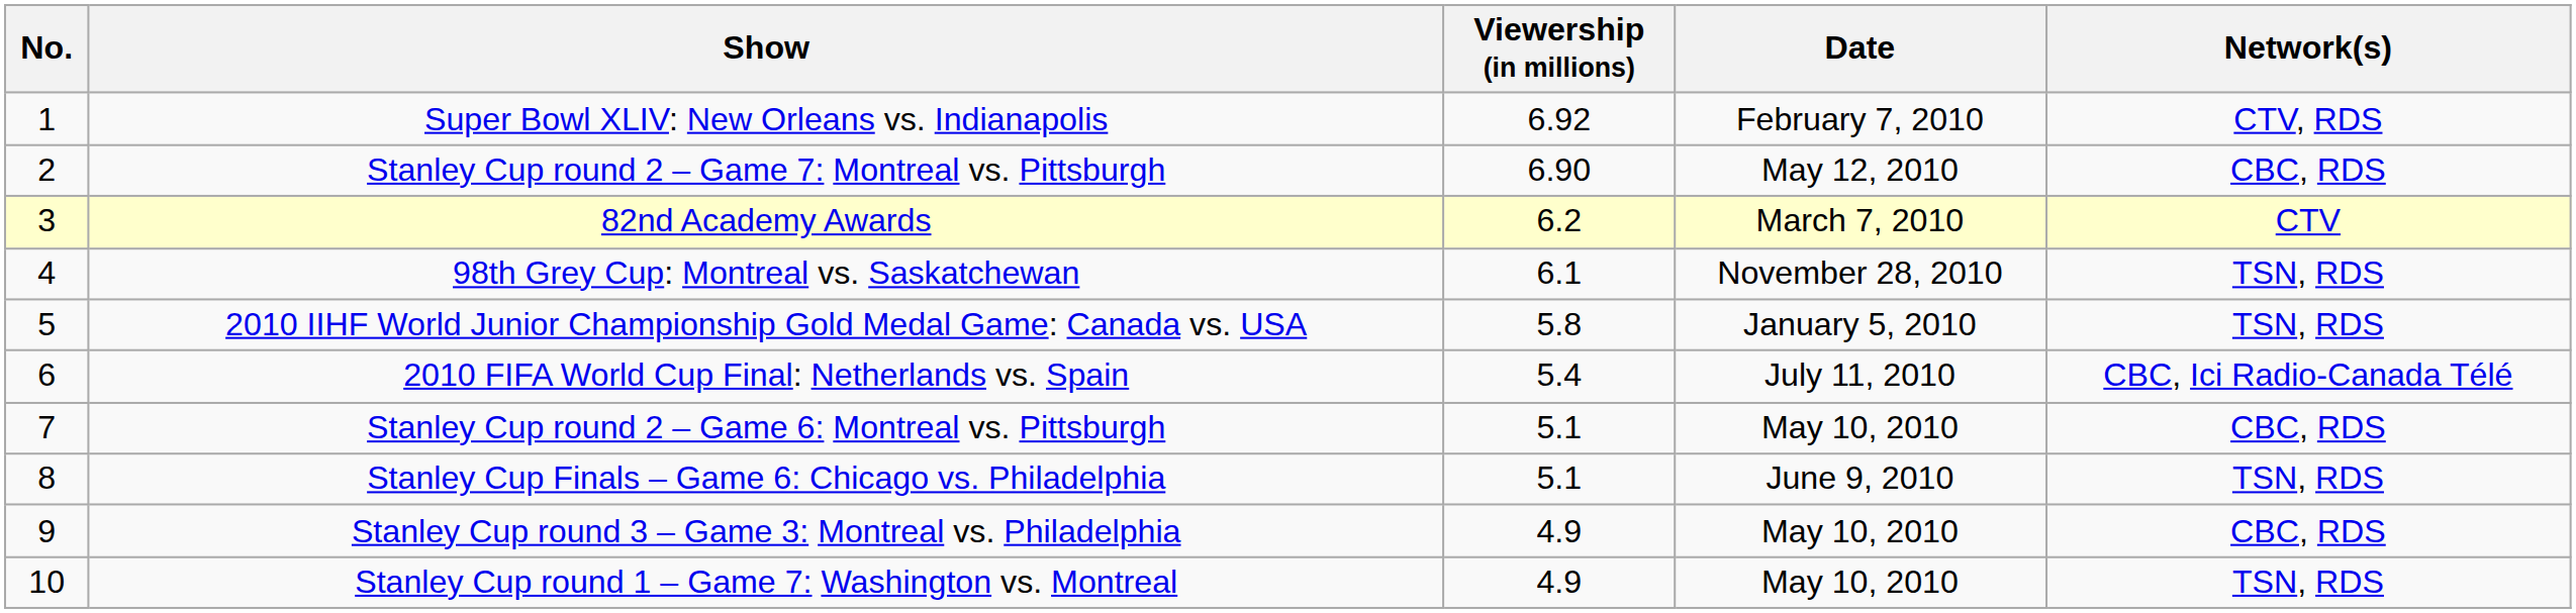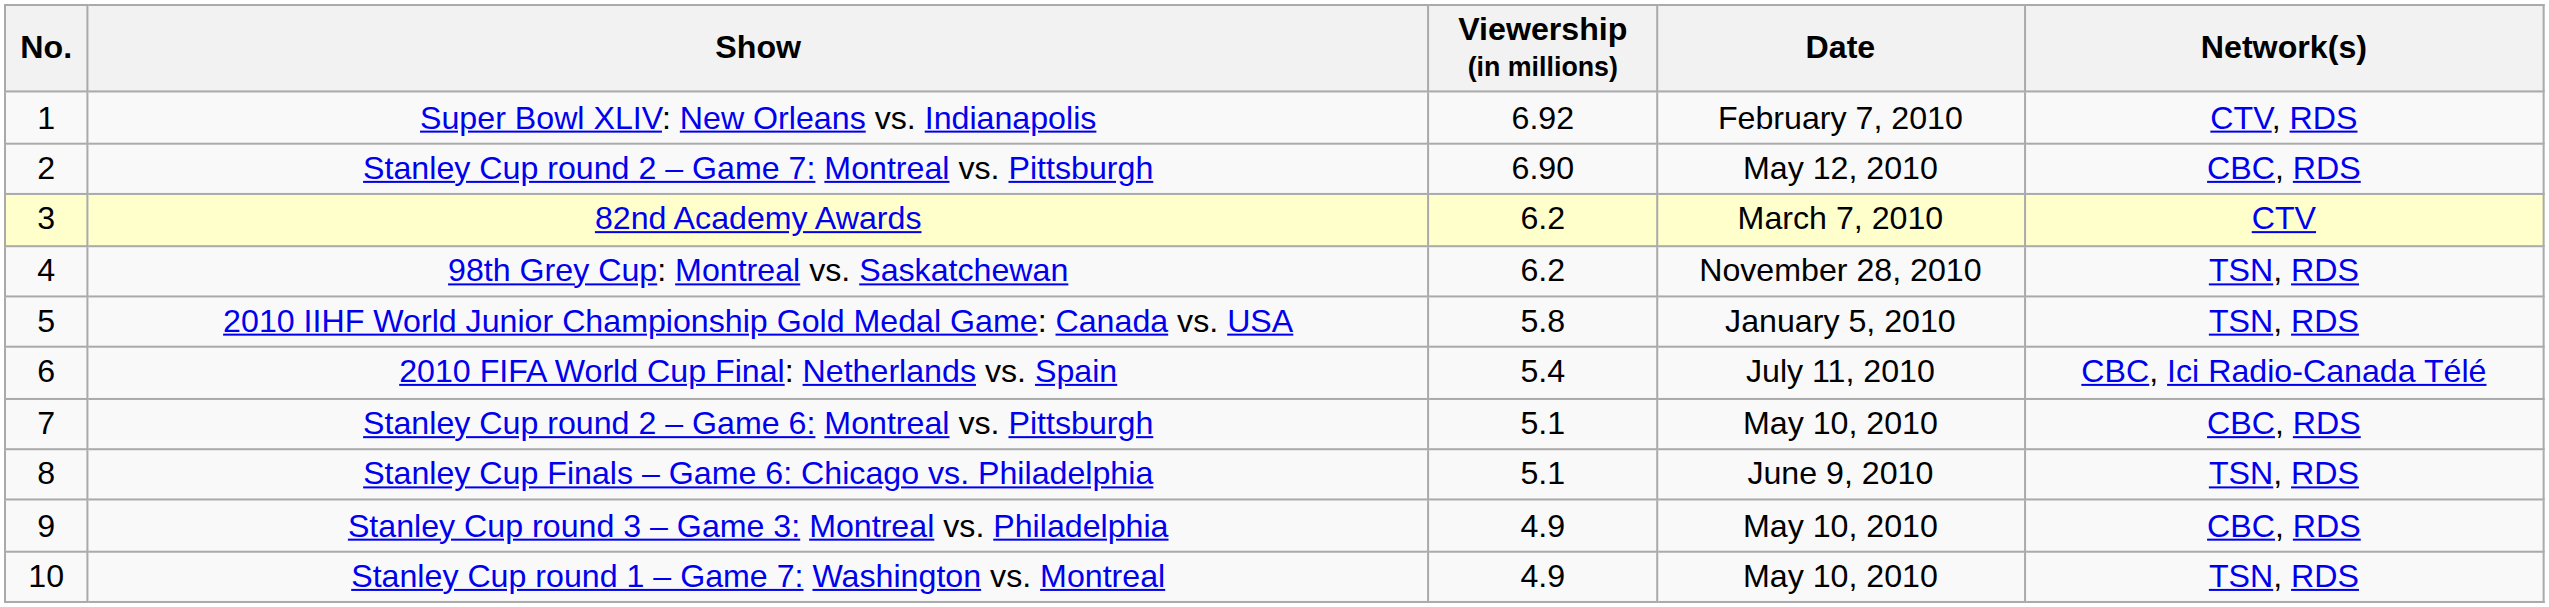 <table class="wikitable sortable" style="width:100%; text-align:center;">
 <tr>
 <th><abbr>No.</abbr></th>
 <th>Show</th>
 <th>Viewership<br><small>(in millions)</small></th>
 <th>Date</th>
 <th>Network(s)</th>
 </tr>
 <tr>
 <td>1</td>
 <td><a href='#'>Super Bowl XLIV</a>: <a href='#'>New Orleans</a> vs. <a href='#'>Indianapolis</a></td>
 <td>6.92</td>
 <td>February 7, 2010</td>
 <td><a href='#'>CTV</a>, <a href='#'>RDS</a></td>
 </tr>
 <tr>
 <td>2</td>
 <td><a href='#'>Stanley Cup round 2 – Game 7:</a> <a href='#'>Montreal</a> vs. <a href='#'>Pittsburgh</a></td>
 <td>6.90</td>
 <td>May 12, 2010</td>
 <td><a href='#'>CBC</a>, <a href='#'>RDS</a></td>
 </tr>
 <tr style="background:#ffc;">
 <td>3</td>
 <td><a href='#'>82nd Academy Awards</a></td>
 <td>6.2</td>
 <td>March 7, 2010</td>
 <td><a href='#'>CTV</a></td>
 </tr>
 <tr>
 <td>4</td>
 <td><a href='#'>98th Grey Cup</a>: <a href='#'>Montreal</a> vs. <a href='#'>Saskatchewan</a></td>
-<td>6.1</td>
+<td>6.2</td>
 <td>November 28, 2010</td>
 <td><a href='#'>TSN</a>, <a href='#'>RDS</a></td>
 </tr>
 <tr>
 <td>5</td>
 <td><a href='#'>2010 IIHF World Junior Championship Gold Medal Game</a>: <a href='#'>Canada</a> vs. <a href='#'>USA</a></td>
 <td>5.8</td>
 <td>January 5, 2010</td>
 <td><a href='#'>TSN</a>, <a href='#'>RDS</a></td>
 </tr>
 <tr>
 <td>6</td>
 <td><a href='#'>2010 FIFA World Cup Final</a>: <a href='#'>Netherlands</a> vs. <a href='#'>Spain</a></td>
 <td>5.4</td>
 <td>July 11, 2010</td>
 <td><a href='#'>CBC</a>, <a href='#'>Ici Radio-Canada Télé</a></td>
 </tr>
 <tr>
 <td>7</td>
 <td><a href='#'>Stanley Cup round 2 – Game 6:</a> <a href='#'>Montreal</a> vs. <a href='#'>Pittsburgh</a></td>
 <td>5.1</td>
 <td>May 10, 2010</td>
 <td><a href='#'>CBC</a>, <a href='#'>RDS</a></td>
 </tr>
 <tr>
 <td>8</td>
 <td><a href='#'>Stanley Cup Finals – Game 6: Chicago vs. Philadelphia</a></td>
 <td>5.1</td>
 <td>June 9, 2010</td>
 <td><a href='#'>TSN</a>, <a href='#'>RDS</a></td>
 </tr>
 <tr>
 <td>9</td>
 <td><a href='#'>Stanley Cup round 3 – Game 3:</a> <a href='#'>Montreal</a> vs. <a href='#'>Philadelphia</a></td>
 <td>4.9</td>
 <td>May 10, 2010</td>
 <td><a href='#'>CBC</a>, <a href='#'>RDS</a></td>
 </tr>
 <tr>
 <td>10</td>
 <td><a href='#'>Stanley Cup round 1 – Game 7:</a> <a href='#'>Washington</a> vs. <a href='#'>Montreal</a></td>
 <td>4.9</td>
 <td>May 10, 2010</td>
 <td><a href='#'>TSN</a>, <a href='#'>RDS</a></td>
 </tr>
 </table>
